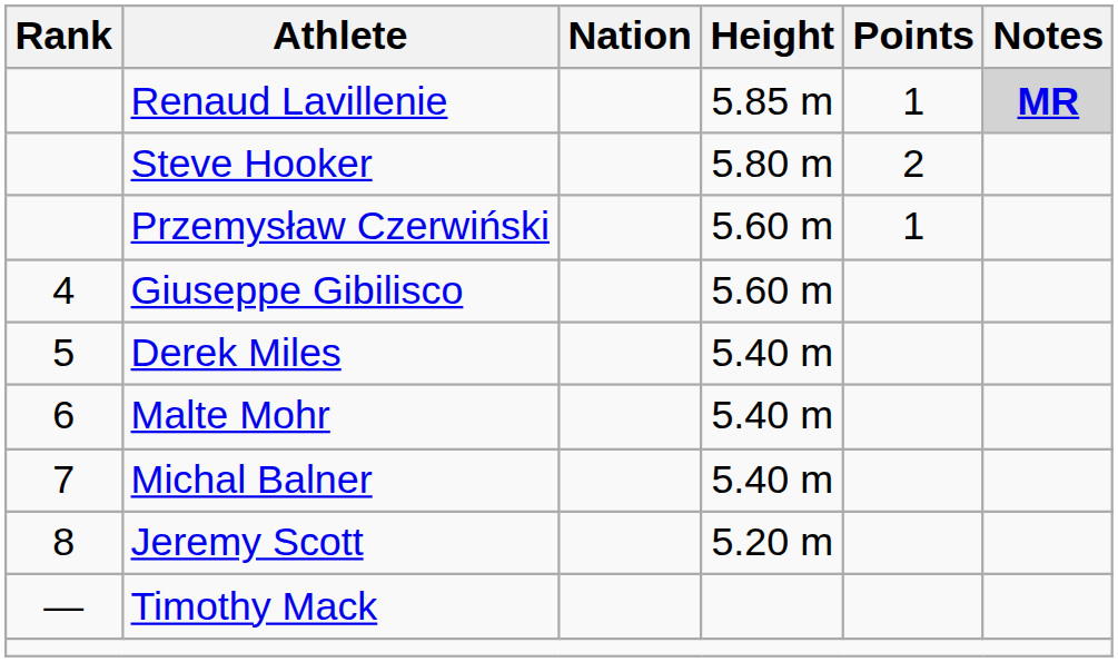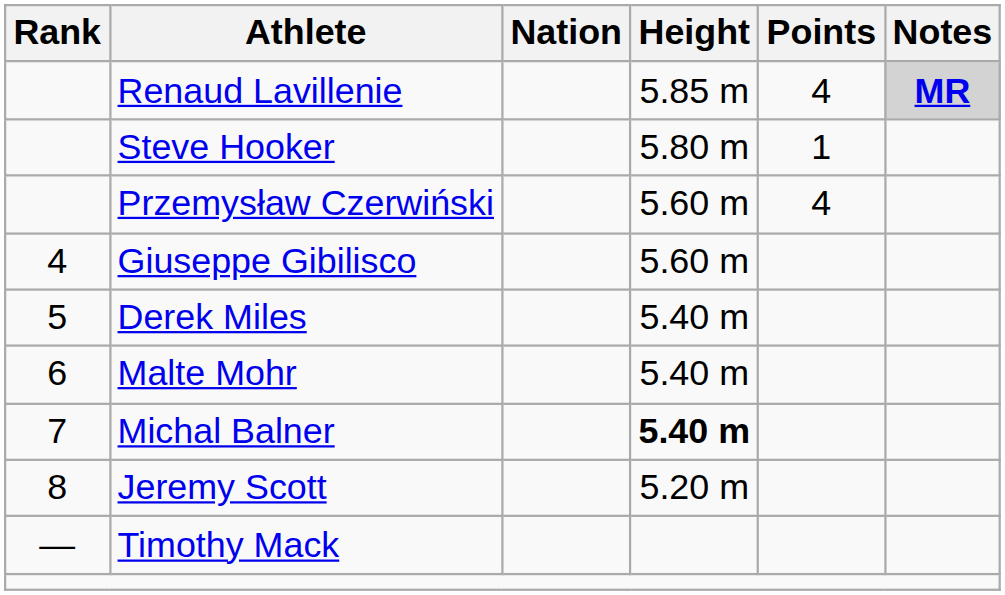 <table class="wikitable mw-datatable sortable" style="text-align:center;">
 <tr>
 <th>Rank</th>
 <th>Athlete</th>
 <th>Nation</th>
 <th>Height</th>
 <th>Points</th>
 <th>Notes</th>
 </tr>
 <tr>
 <td></td>
 <td align=left><a href='#'>Renaud Lavillenie</a></td>
 <td align=left></td>
 <td>5.85 m</td>
-<td>1</td>
+<td>4</td>
 <td style="background: lightgrey;"><strong><a href='#'>MR</a></strong></td>
 </tr>
 <tr>
 <td></td>
 <td align=left><a href='#'>Steve Hooker</a></td>
 <td align=left></td>
 <td>5.80 m</td>
-<td>2</td>
+<td>1</td>
 <td></td>
 </tr>
 <tr>
 <td></td>
 <td align=left><a href='#'>Przemysław Czerwiński</a></td>
 <td align=left></td>
 <td>5.60 m</td>
-<td>1</td>
+<td>4</td>
 <td></td>
 </tr>
 <tr>
 <td>4</td>
 <td align=left><a href='#'>Giuseppe Gibilisco</a></td>
 <td align=left></td>
 <td>5.60 m</td>
 <td></td>
 <td></td>
 </tr>
 <tr>
 <td>5</td>
 <td align=left><a href='#'>Derek Miles</a></td>
 <td align=left></td>
 <td>5.40 m</td>
 <td></td>
 <td></td>
 </tr>
 <tr>
 <td>6</td>
 <td align=left><a href='#'>Malte Mohr</a></td>
 <td align=left></td>
 <td>5.40 m</td>
 <td></td>
 <td></td>
 </tr>
 <tr>
 <td>7</td>
 <td align=left><a href='#'>Michal Balner</a></td>
 <td align=left></td>
-<td>5.40 m</td>
+<td><strong>5.40 m</strong></td>
 <td></td>
 <td></td>
 </tr>
 <tr>
 <td>8</td>
 <td align=left><a href='#'>Jeremy Scott</a></td>
 <td align=left></td>
 <td>5.20 m</td>
 <td></td>
 <td></td>
 </tr>
 <tr>
 <td>—</td>
 <td align=left><a href='#'>Timothy Mack</a></td>
 <td align=left></td>
 <td></td>
 <td></td>
 <td></td>
 </tr>
 <tr class="sortbottom">
 <td colspan=6></td>
 </tr>
 </table>
